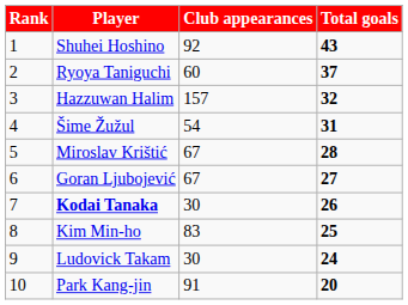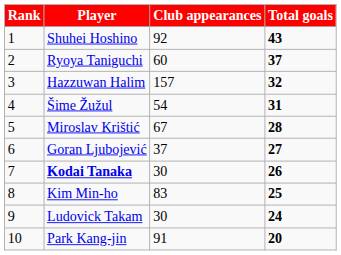 <table class="wikitable">
 <tr>
 <th style="background-color:red; color:white;">Rank</th>
 <th style="background-color:red; color:white;">Player</th>
 <th style="background-color:red; color:white;">Club appearances</th>
 <th style="background-color:red; color:white;">Total goals</th>
 </tr>
 <tr>
 <td>1</td>
 <td> <a href='#'>Shuhei Hoshino</a></td>
 <td>92</td>
 <td><strong>43</strong></td>
 </tr>
 <tr>
 <td>2</td>
 <td> <a href='#'>Ryoya Taniguchi</a></td>
 <td>60</td>
 <td><strong>37</strong></td>
 </tr>
 <tr>
 <td>3</td>
 <td> <a href='#'>Hazzuwan Halim</a></td>
 <td>157</td>
 <td><strong>32</strong></td>
 </tr>
 <tr>
 <td>4</td>
 <td> <a href='#'>Šime Žužul</a></td>
 <td>54</td>
 <td><strong>31</strong></td>
 </tr>
 <tr>
 <td>5</td>
 <td> <a href='#'>Miroslav Krištić</a></td>
 <td>67</td>
 <td><strong>28</strong></td>
 </tr>
 <tr>
 <td>6</td>
 <td> <a href='#'>Goran Ljubojević</a></td>
-<td>67</td>
+<td>37</td>
 <td><strong>27</strong></td>
 </tr>
 <tr>
 <td>7</td>
 <td> <a href='#'><strong>Kodai Tanaka</strong></a></td>
 <td>30</td>
 <td><strong>26</strong></td>
 </tr>
 <tr>
 <td>8</td>
 <td> <a href='#'>Kim Min-ho</a></td>
 <td>83</td>
 <td><strong>25</strong></td>
 </tr>
 <tr>
 <td>9</td>
 <td> <a href='#'>Ludovick Takam</a></td>
 <td>30</td>
 <td><strong>24</strong></td>
 </tr>
 <tr>
 <td>10</td>
 <td> <a href='#'>Park Kang-jin</a></td>
 <td>91</td>
 <td><strong>20</strong></td>
 </tr>
 </table>
